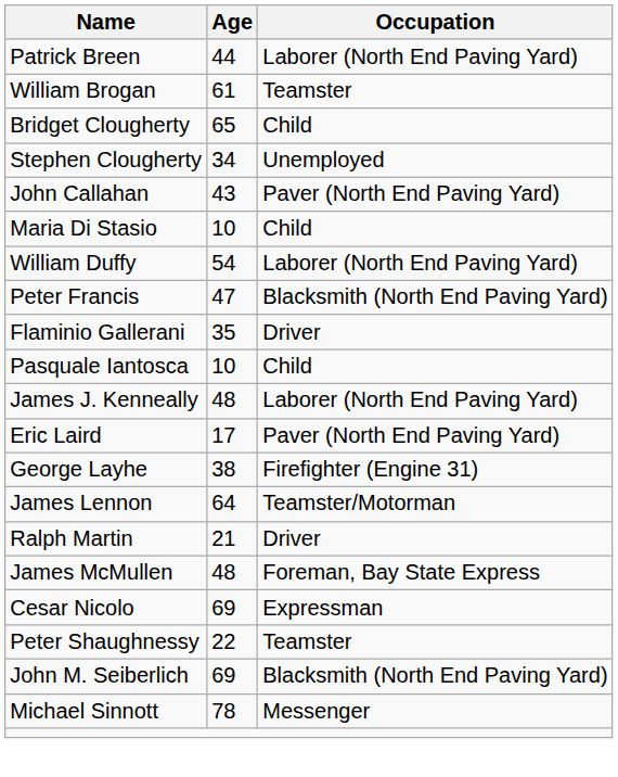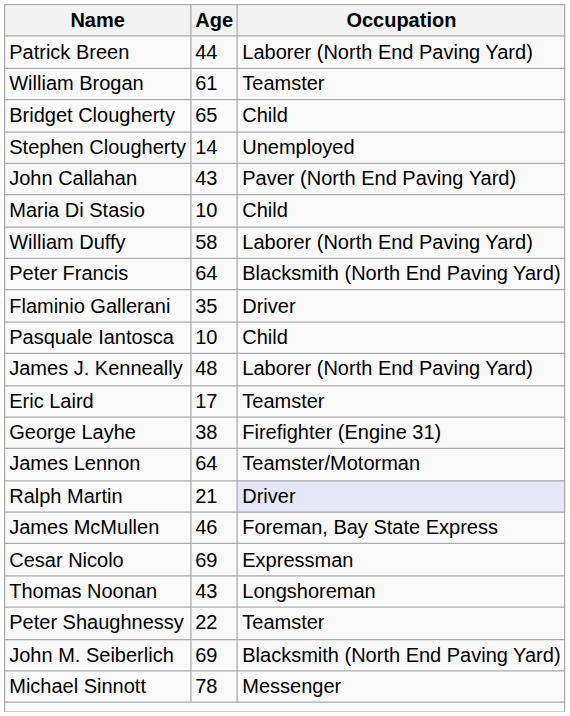 <table class="wikitable sortable">
 <tr>
 <th>Name</th>
 <th>Age</th>
 <th>Occupation</th>
 </tr>
 <tr>
 <td>Patrick Breen</td>
 <td>44</td>
 <td>Laborer (North End Paving Yard)</td>
 </tr>
 <tr>
 <td>William Brogan</td>
 <td>61</td>
 <td>Teamster</td>
 </tr>
 <tr>
 <td>Bridget Clougherty</td>
 <td>65</td>
 <td>Child</td>
 </tr>
 <tr>
 <td>Stephen Clougherty</td>
-<td>34</td>
+<td>14</td>
 <td>Unemployed</td>
 </tr>
 <tr>
 <td>John Callahan</td>
 <td>43</td>
 <td>Paver (North End Paving Yard)</td>
 </tr>
 <tr>
 <td>Maria Di Stasio</td>
 <td>10</td>
 <td>Child</td>
 </tr>
 <tr>
 <td>William Duffy</td>
-<td>54</td>
+<td>58</td>
 <td>Laborer (North End Paving Yard)</td>
 </tr>
 <tr>
 <td>Peter Francis</td>
-<td>47</td>
+<td>64</td>
 <td>Blacksmith (North End Paving Yard)</td>
 </tr>
 <tr>
 <td>Flaminio Gallerani</td>
 <td>35</td>
 <td>Driver</td>
 </tr>
 <tr>
 <td>Pasquale Iantosca</td>
 <td>10</td>
 <td>Child</td>
 </tr>
 <tr>
 <td>James J. Kenneally</td>
 <td>48</td>
 <td>Laborer (North End Paving Yard)</td>
 </tr>
 <tr>
 <td>Eric Laird</td>
 <td>17</td>
-<td>Paver (North End Paving Yard)</td>
+<td>Teamster</td>
 </tr>
 <tr>
 <td>George Layhe</td>
 <td>38</td>
 <td>Firefighter (Engine 31)</td>
 </tr>
 <tr>
 <td>James Lennon</td>
 <td>64</td>
 <td>Teamster/Motorman</td>
 </tr>
 <tr>
 <td>Ralph Martin</td>
 <td>21</td>
-<td>Driver</td>
+<td style="background: lavender;">Driver</td>
 </tr>
 <tr>
 <td>James McMullen</td>
-<td>48</td>
+<td>46</td>
 <td>Foreman, Bay State Express</td>
 </tr>
 <tr>
 <td>Cesar Nicolo</td>
 <td>69</td>
 <td>Expressman</td>
+</tr>
+<tr>
+<td>Thomas Noonan</td>
+<td>43</td>
+<td>Longshoreman</td>
 </tr>
 <tr>
 <td>Peter Shaughnessy</td>
 <td>22</td>
 <td>Teamster</td>
 </tr>
 <tr>
 <td>John M. Seiberlich</td>
 <td>69</td>
 <td>Blacksmith (North End Paving Yard)</td>
 </tr>
 <tr>
 <td>Michael Sinnott</td>
 <td>78</td>
 <td>Messenger</td>
 </tr>
 <tr class="sortbottom">
 <td colspan="3" style="text-align: center;"></td>
 </tr>
 </table>
